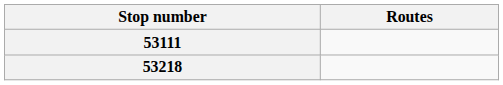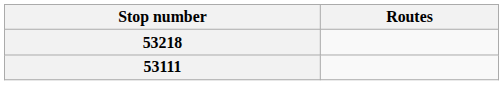 <table class="wikitable" width="500">
 <tr>
 <th>Stop number</th>
 <th scope="col">Routes</th>
 </tr>
 <tr>
+<th>53218</th>
+<td></td>
+</tr>
+<tr>
 <th>53111</th>
 <td></td>
 </tr>
-<tr>
-<th>53218</th>
-<td></td>
-</tr>
 </table>
